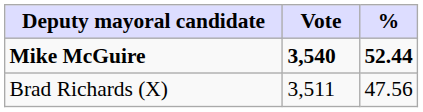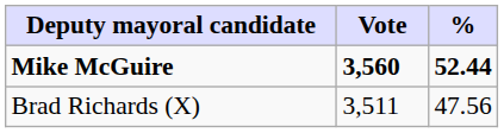 <table class="wikitable">
 <tr>
 <th style="background:#ddf; width:200px;">Deputy mayoral candidate</th>
 <th style="background:#ddf; width:50px;">Vote</th>
 <th style="background:#ddf; width:30px;">%</th>
 </tr>
 <tr>
 <td><strong>Mike McGuire</strong></td>
-<td><strong>3,540</strong></td>
+<td><strong>3,560</strong></td>
 <td><strong>52.44</strong></td>
 </tr>
 <tr>
 <td>Brad Richards (X)</td>
 <td>3,511</td>
 <td>47.56</td>
 </tr>
 </table>
